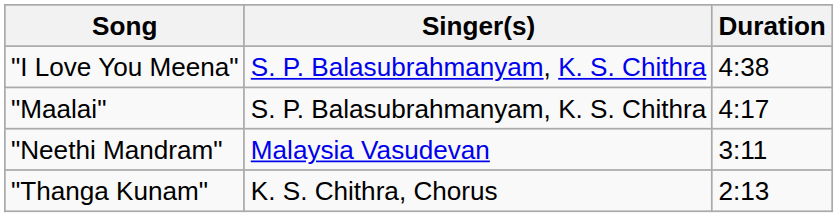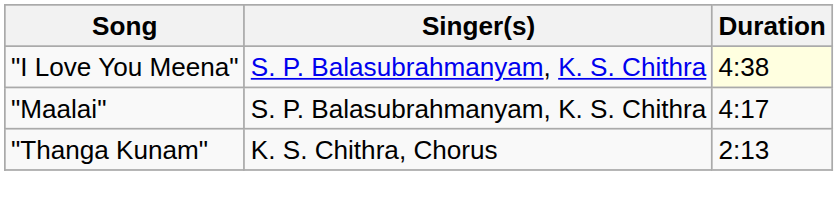 <table class="wikitable" style="font-size:95%;">
 <tr>
 <th>Song</th>
 <th>Singer(s)</th>
 <th>Duration</th>
 </tr>
 <tr>
 <td>"I Love You Meena"</td>
 <td><a href='#'>S. P. Balasubrahmanyam</a>, <a href='#'>K. S. Chithra</a></td>
-<td>4:38</td>
+<td style="background: lightyellow;">4:38</td>
 </tr>
 <tr>
 <td>"Maalai"</td>
 <td>S. P. Balasubrahmanyam, K. S. Chithra</td>
 <td>4:17</td>
 </tr>
 <tr>
-<td>"Neethi Mandram"</td>
-<td><a href='#'>Malaysia Vasudevan</a></td>
-<td>3:11</td>
-</tr>
-<tr>
 <td>"Thanga Kunam"</td>
 <td>K. S. Chithra, Chorus</td>
 <td>2:13</td>
 </tr>
 </table>
